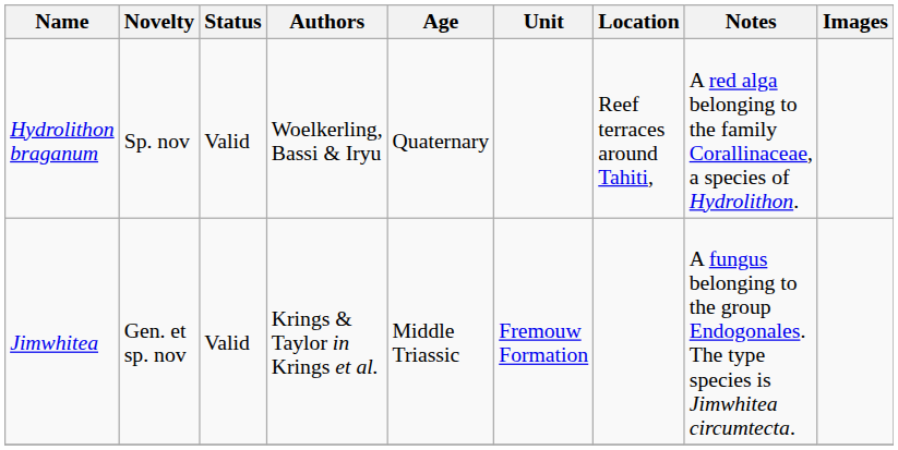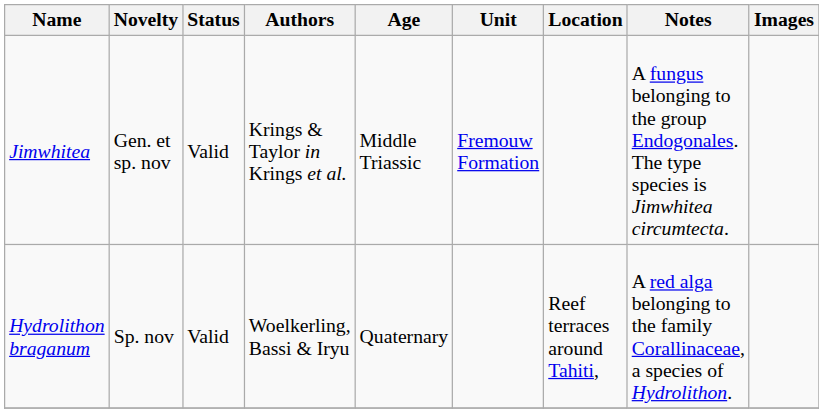 <table class="wikitable sortable" align="center" width="100%">
 <tr>
 <th>Name</th>
 <th>Novelty</th>
 <th>Status</th>
 <th>Authors</th>
 <th>Age</th>
 <th>Unit</th>
 <th>Location</th>
 <th>Notes</th>
 <th>Images</th>
 </tr>
 <tr>
+<td><br><em><a href='#'>Jimwhitea</a></em></td>
+<td><br>Gen. et sp. nov</td>
+<td><br>Valid</td>
+<td><br>Krings & Taylor <em>in</em> Krings <em>et al.</em></td>
+<td><br>Middle Triassic</td>
+<td><br><a href='#'>Fremouw Formation</a></td>
+<td><br></td>
+<td><br>A <a href='#'>fungus</a> belonging to the group <a href='#'>Endogonales</a>. The type species is <em>Jimwhitea circumtecta</em>.</td>
+<td></td>
+</tr>
+<tr>
 <td><br><em><a href='#'>Hydrolithon braganum</a></em></td>
 <td><br>Sp. nov</td>
 <td><br>Valid</td>
 <td><br>Woelkerling, Bassi & Iryu</td>
 <td><br>Quaternary</td>
 <td></td>
 <td><br>Reef terraces around <a href='#'>Tahiti</a>, </td>
 <td><br>A <a href='#'>red alga</a> belonging to the family <a href='#'>Corallinaceae</a>, a species of <em><a href='#'>Hydrolithon</a></em>.</td>
 <td></td>
 </tr>
 <tr>
-<td><br><em><a href='#'>Jimwhitea</a></em></td>
-<td><br>Gen. et sp. nov</td>
-<td><br>Valid</td>
-<td><br>Krings & Taylor <em>in</em> Krings <em>et al.</em></td>
-<td><br>Middle Triassic</td>
-<td><br><a href='#'>Fremouw Formation</a></td>
-<td><br></td>
-<td><br>A <a href='#'>fungus</a> belonging to the group <a href='#'>Endogonales</a>. The type species is <em>Jimwhitea circumtecta</em>.</td>
-<td></td>
-</tr>
-<tr>
 </tr>
 </table>
